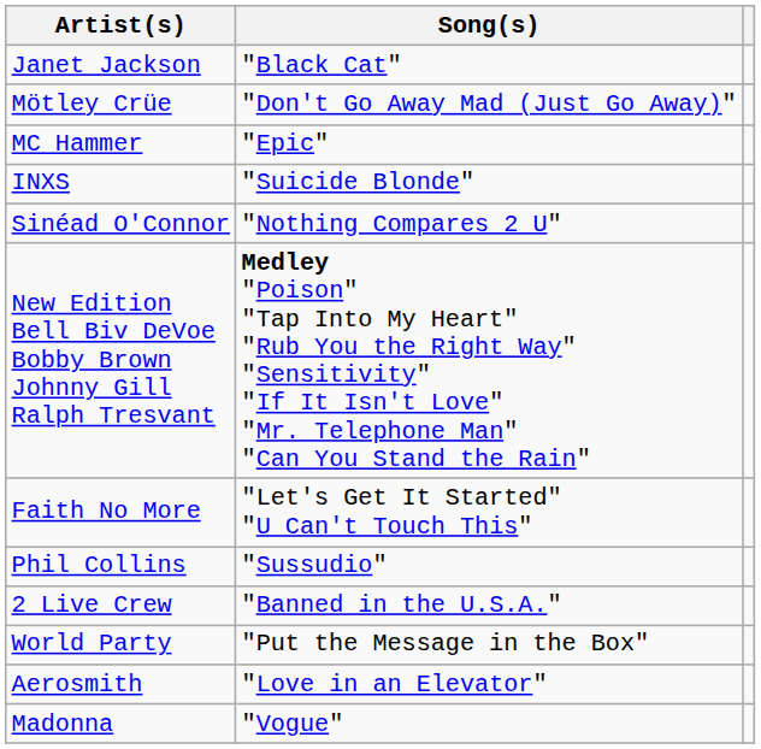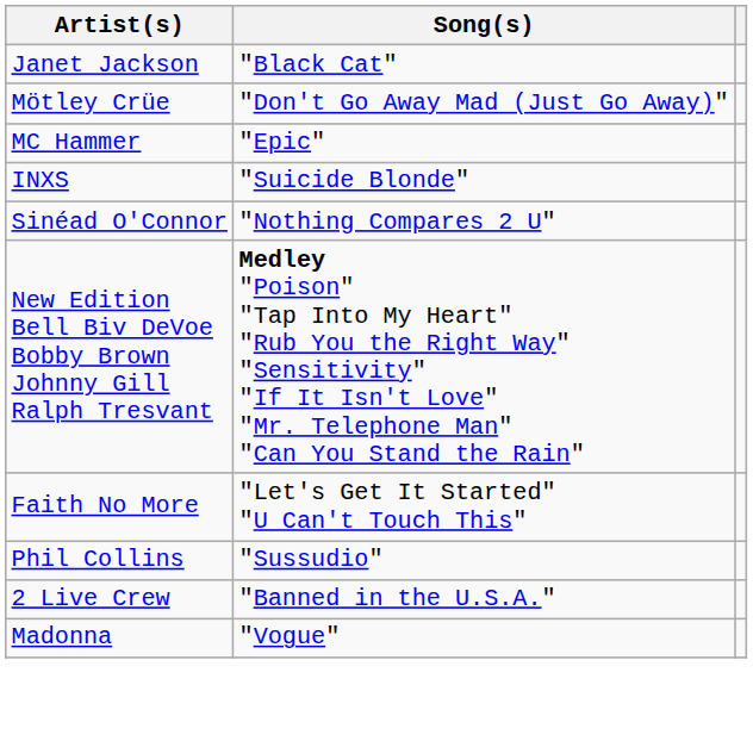 <table class="wikitable plainrowheaders">
 <tr>
 <th scope="col">Artist(s)</th>
 <th scope="col">Song(s)</th>
 <th scope="col"></th>
 </tr>
 <tr>
 <td><a href='#'>Janet Jackson</a></td>
 <td>"<a href='#'>Black Cat</a>"</td>
 <td></td>
 </tr>
 <tr>
 <td><a href='#'>Mötley Crüe</a></td>
 <td>"<a href='#'>Don't Go Away Mad (Just Go Away)</a>"</td>
 <td style="text-align:center;"></td>
 </tr>
 <tr>
 <td><a href='#'>MC Hammer</a></td>
 <td>"<a href='#'>Epic</a>"</td>
 <td style="text-align:center;"></td>
 </tr>
 <tr>
 <td><a href='#'>INXS</a></td>
 <td>"<a href='#'>Suicide Blonde</a>"</td>
 <td style="text-align:center;"></td>
 </tr>
 <tr>
 <td><a href='#'>Sinéad O'Connor</a></td>
 <td>"<a href='#'>Nothing Compares 2 U</a>"</td>
 <td style="text-align:center;"></td>
 </tr>
 <tr>
 <td><a href='#'>New Edition</a> <br> <a href='#'>Bell Biv DeVoe</a> <br> <a href='#'>Bobby Brown</a> <br> <a href='#'>Johnny Gill</a> <br> <a href='#'>Ralph Tresvant</a></td>
 <td><strong>Medley</strong> <br> "<a href='#'>Poison</a>"  <br>"Tap Into My Heart"  <br> "<a href='#'>Rub You the Right Way</a>"  <br> "<a href='#'>Sensitivity</a>"  <br> "<a href='#'>If It Isn't Love</a>" <br> "<a href='#'>Mr. Telephone Man</a>" <br> "<a href='#'>Can You Stand the Rain</a>"</td>
 <td style="text-align:center;"></td>
 </tr>
 <tr>
 <td><a href='#'>Faith No More</a></td>
 <td>"Let's Get It Started" <br> "<a href='#'>U Can't Touch This</a>"</td>
 <td style="text-align:center;"></td>
 </tr>
 <tr>
 <td><a href='#'>Phil Collins</a></td>
 <td>"<a href='#'>Sussudio</a>"</td>
 <td style="text-align:center;"></td>
 </tr>
 <tr>
 <td><a href='#'>2 Live Crew</a></td>
 <td>"<a href='#'>Banned in the U.S.A.</a>"</td>
 <td style="text-align:center;"></td>
 </tr>
 <tr>
-<td><a href='#'>World Party</a></td>
-<td>"Put the Message in the Box"</td>
-<td style="text-align:center;"></td>
-</tr>
-<tr>
-<td><a href='#'>Aerosmith</a></td>
-<td>"<a href='#'>Love in an Elevator</a>"</td>
-<td style="text-align:center;"></td>
-</tr>
-<tr>
 <td><a href='#'>Madonna</a></td>
 <td>"<a href='#'>Vogue</a>"</td>
 <td style="text-align:center;"></td>
 </tr>
 </table>
